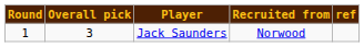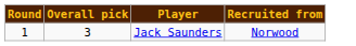 <table class="wikitable" style="text-align:center">
 <tr>
 <th style="background:#4D2004; color:#FBBF15">Round</th>
 <th style="background:#4D2004; color:#FBBF15">Overall pick</th>
 <th style="background:#4D2004; color:#FBBF15">Player</th>
 <th style="background:#4D2004; color:#FBBF15">Recruited from</th>
-<th style="background:#4D2004; color:#FBBF15">ref</th>
 </tr>
 <tr>
 <td>1</td>
 <td>3</td>
 <td><a href='#'>Jack Saunders</a></td>
 <td><a href='#'>Norwood</a></td>
-<td></td>
 </tr>
 </table>
